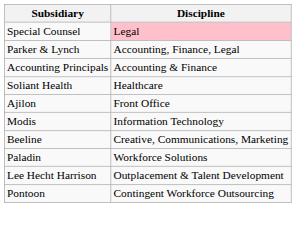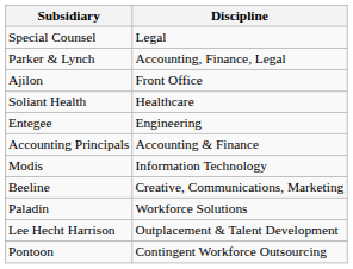 <table class="wikitable" border="1">
 <tr>
 <th>Subsidiary</th>
 <th>Discipline</th>
 </tr>
 <tr>
 <td>Special Counsel</td>
-<td style="background: pink;">Legal</td>
+<td>Legal</td>
 </tr>
 <tr>
 <td>Parker & Lynch</td>
 <td>Accounting, Finance, Legal</td>
 </tr>
 <tr>
-<td>Accounting Principals</td>
-<td>Accounting & Finance</td>
+<td>Ajilon</td>
+<td>Front Office</td>
 </tr>
 <tr>
 <td>Soliant Health</td>
 <td>Healthcare</td>
 </tr>
 <tr>
-<td>Ajilon</td>
-<td>Front Office</td>
+<td>Entegee</td>
+<td>Engineering</td>
+</tr>
+<tr>
+<td>Accounting Principals</td>
+<td>Accounting & Finance</td>
 </tr>
 <tr>
 <td>Modis</td>
 <td>Information Technology</td>
 </tr>
 <tr>
 <td>Beeline</td>
 <td>Creative, Communications, Marketing</td>
 </tr>
 <tr>
 <td>Paladin</td>
 <td>Workforce Solutions</td>
 </tr>
 <tr>
 <td>Lee Hecht Harrison</td>
 <td>Outplacement & Talent Development</td>
 </tr>
 <tr>
 <td>Pontoon</td>
 <td>Contingent Workforce Outsourcing</td>
 </tr>
 </table>
